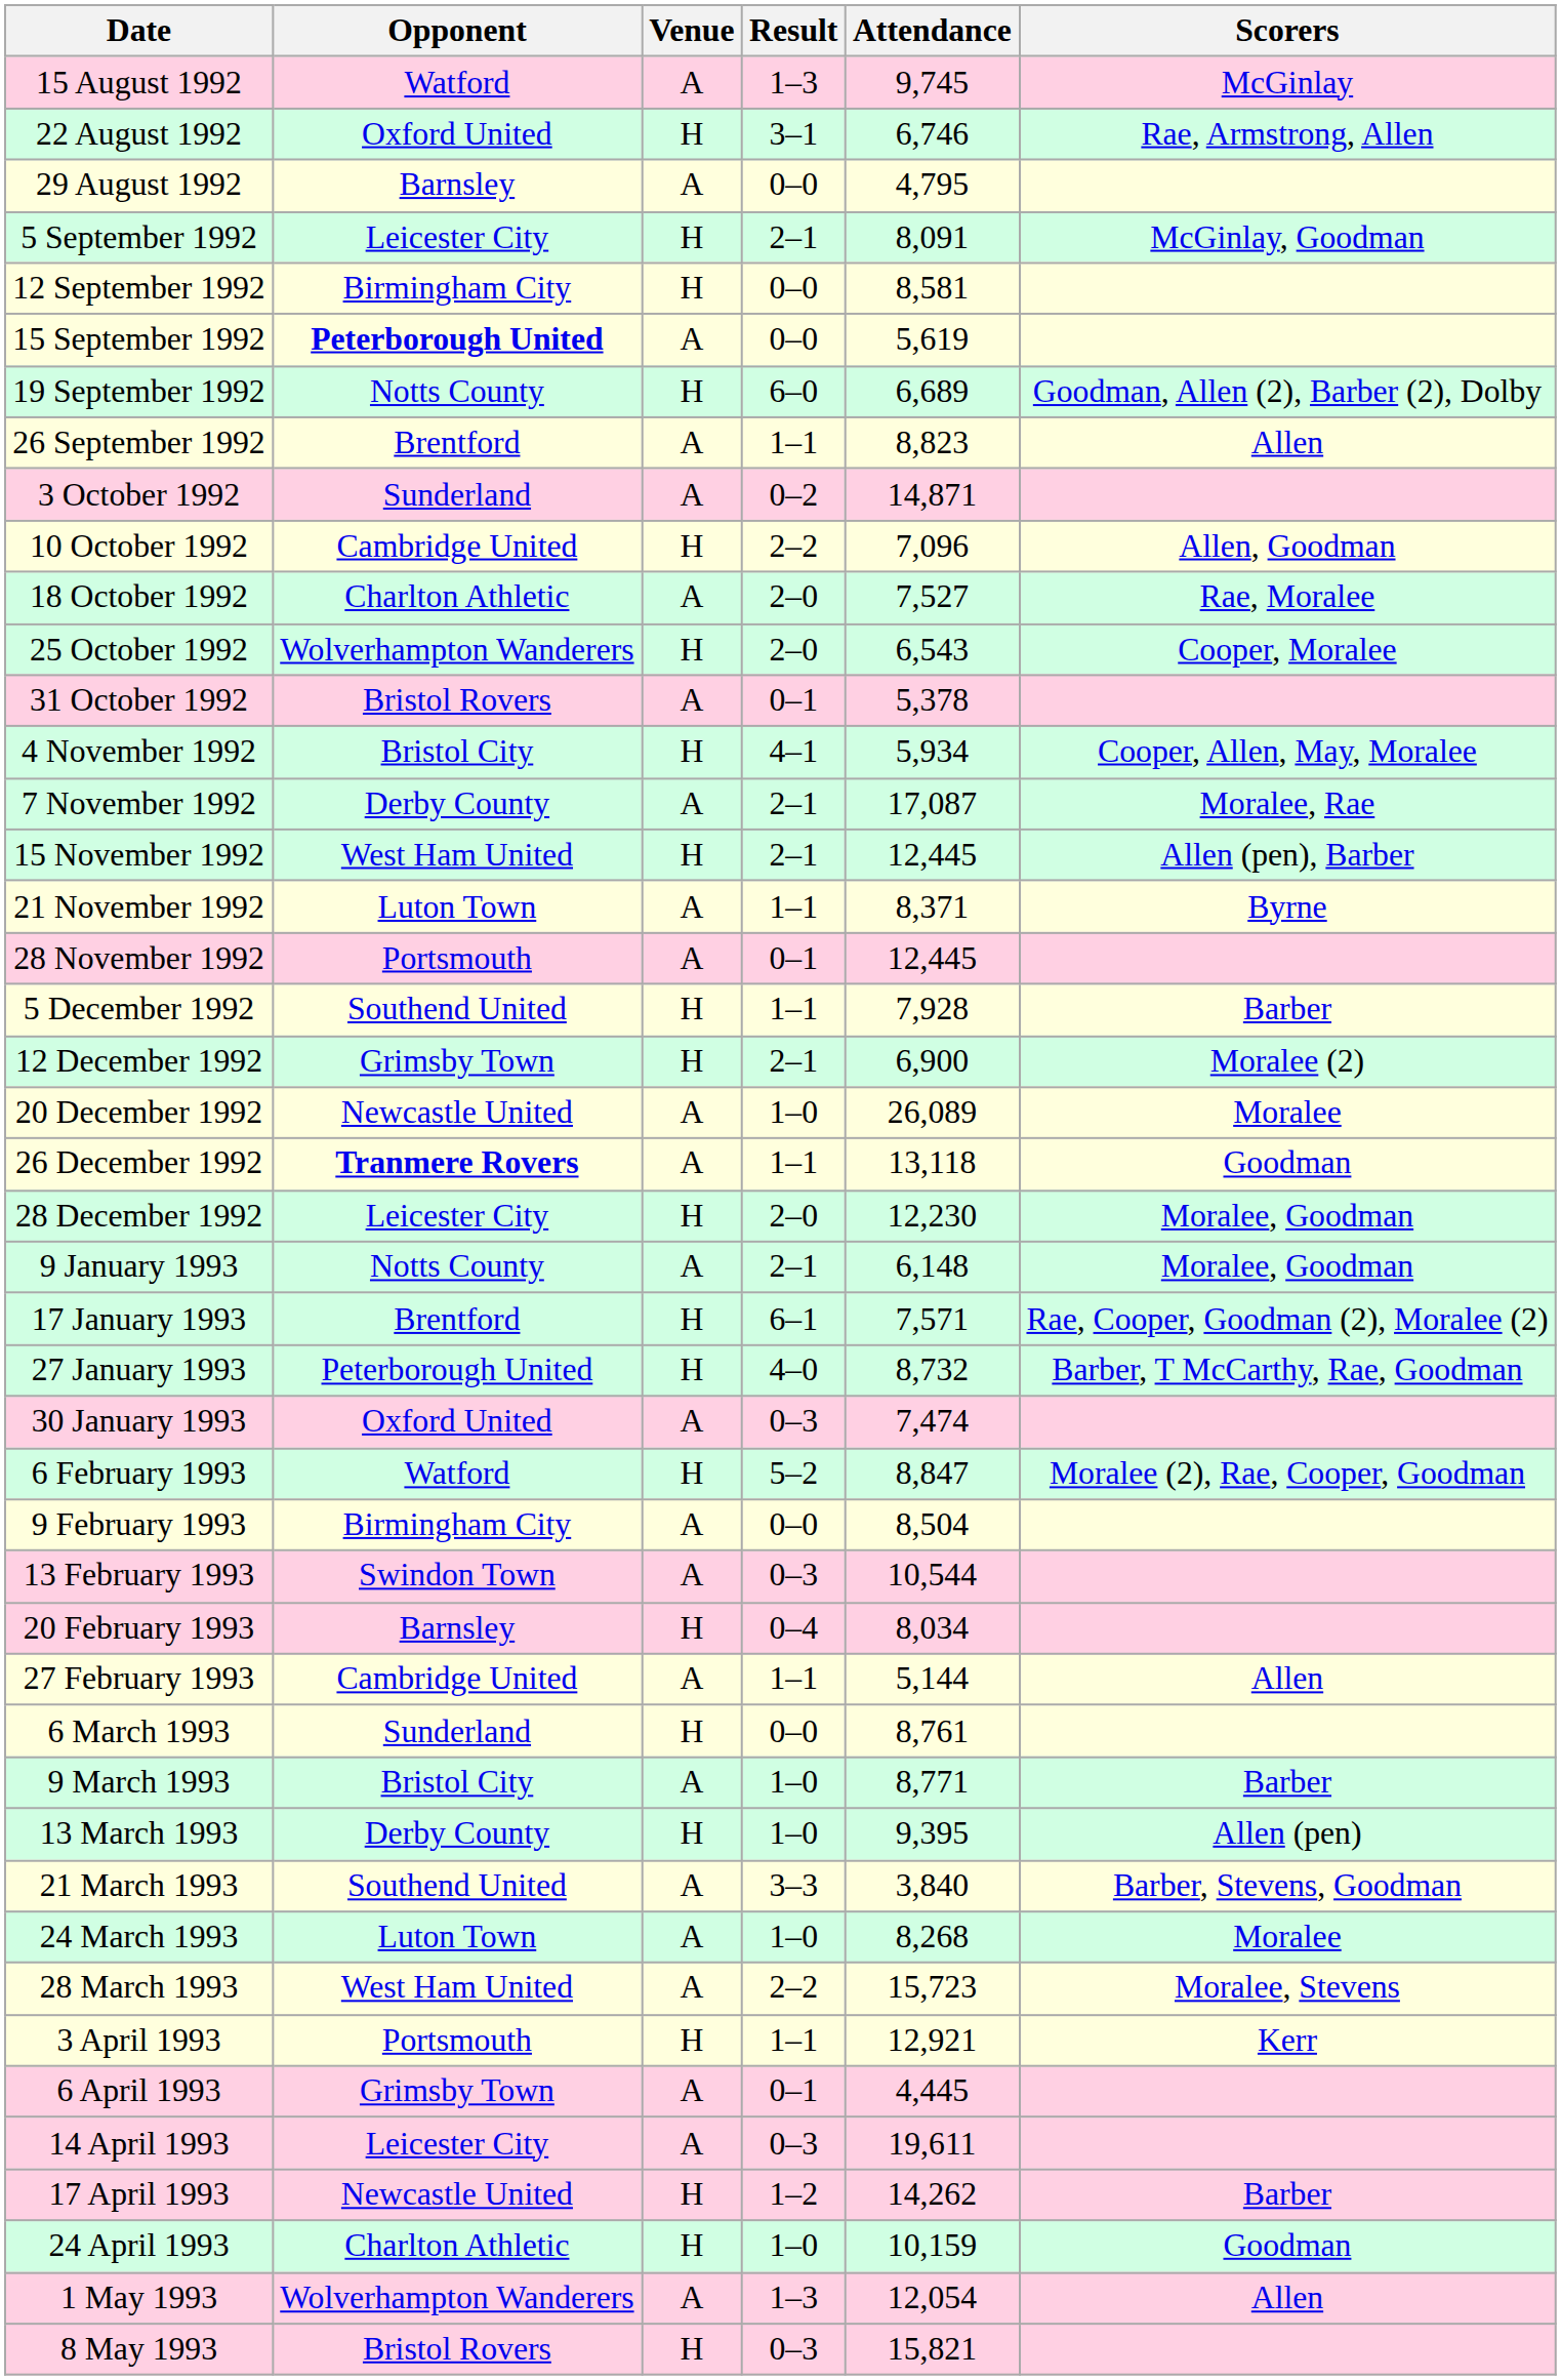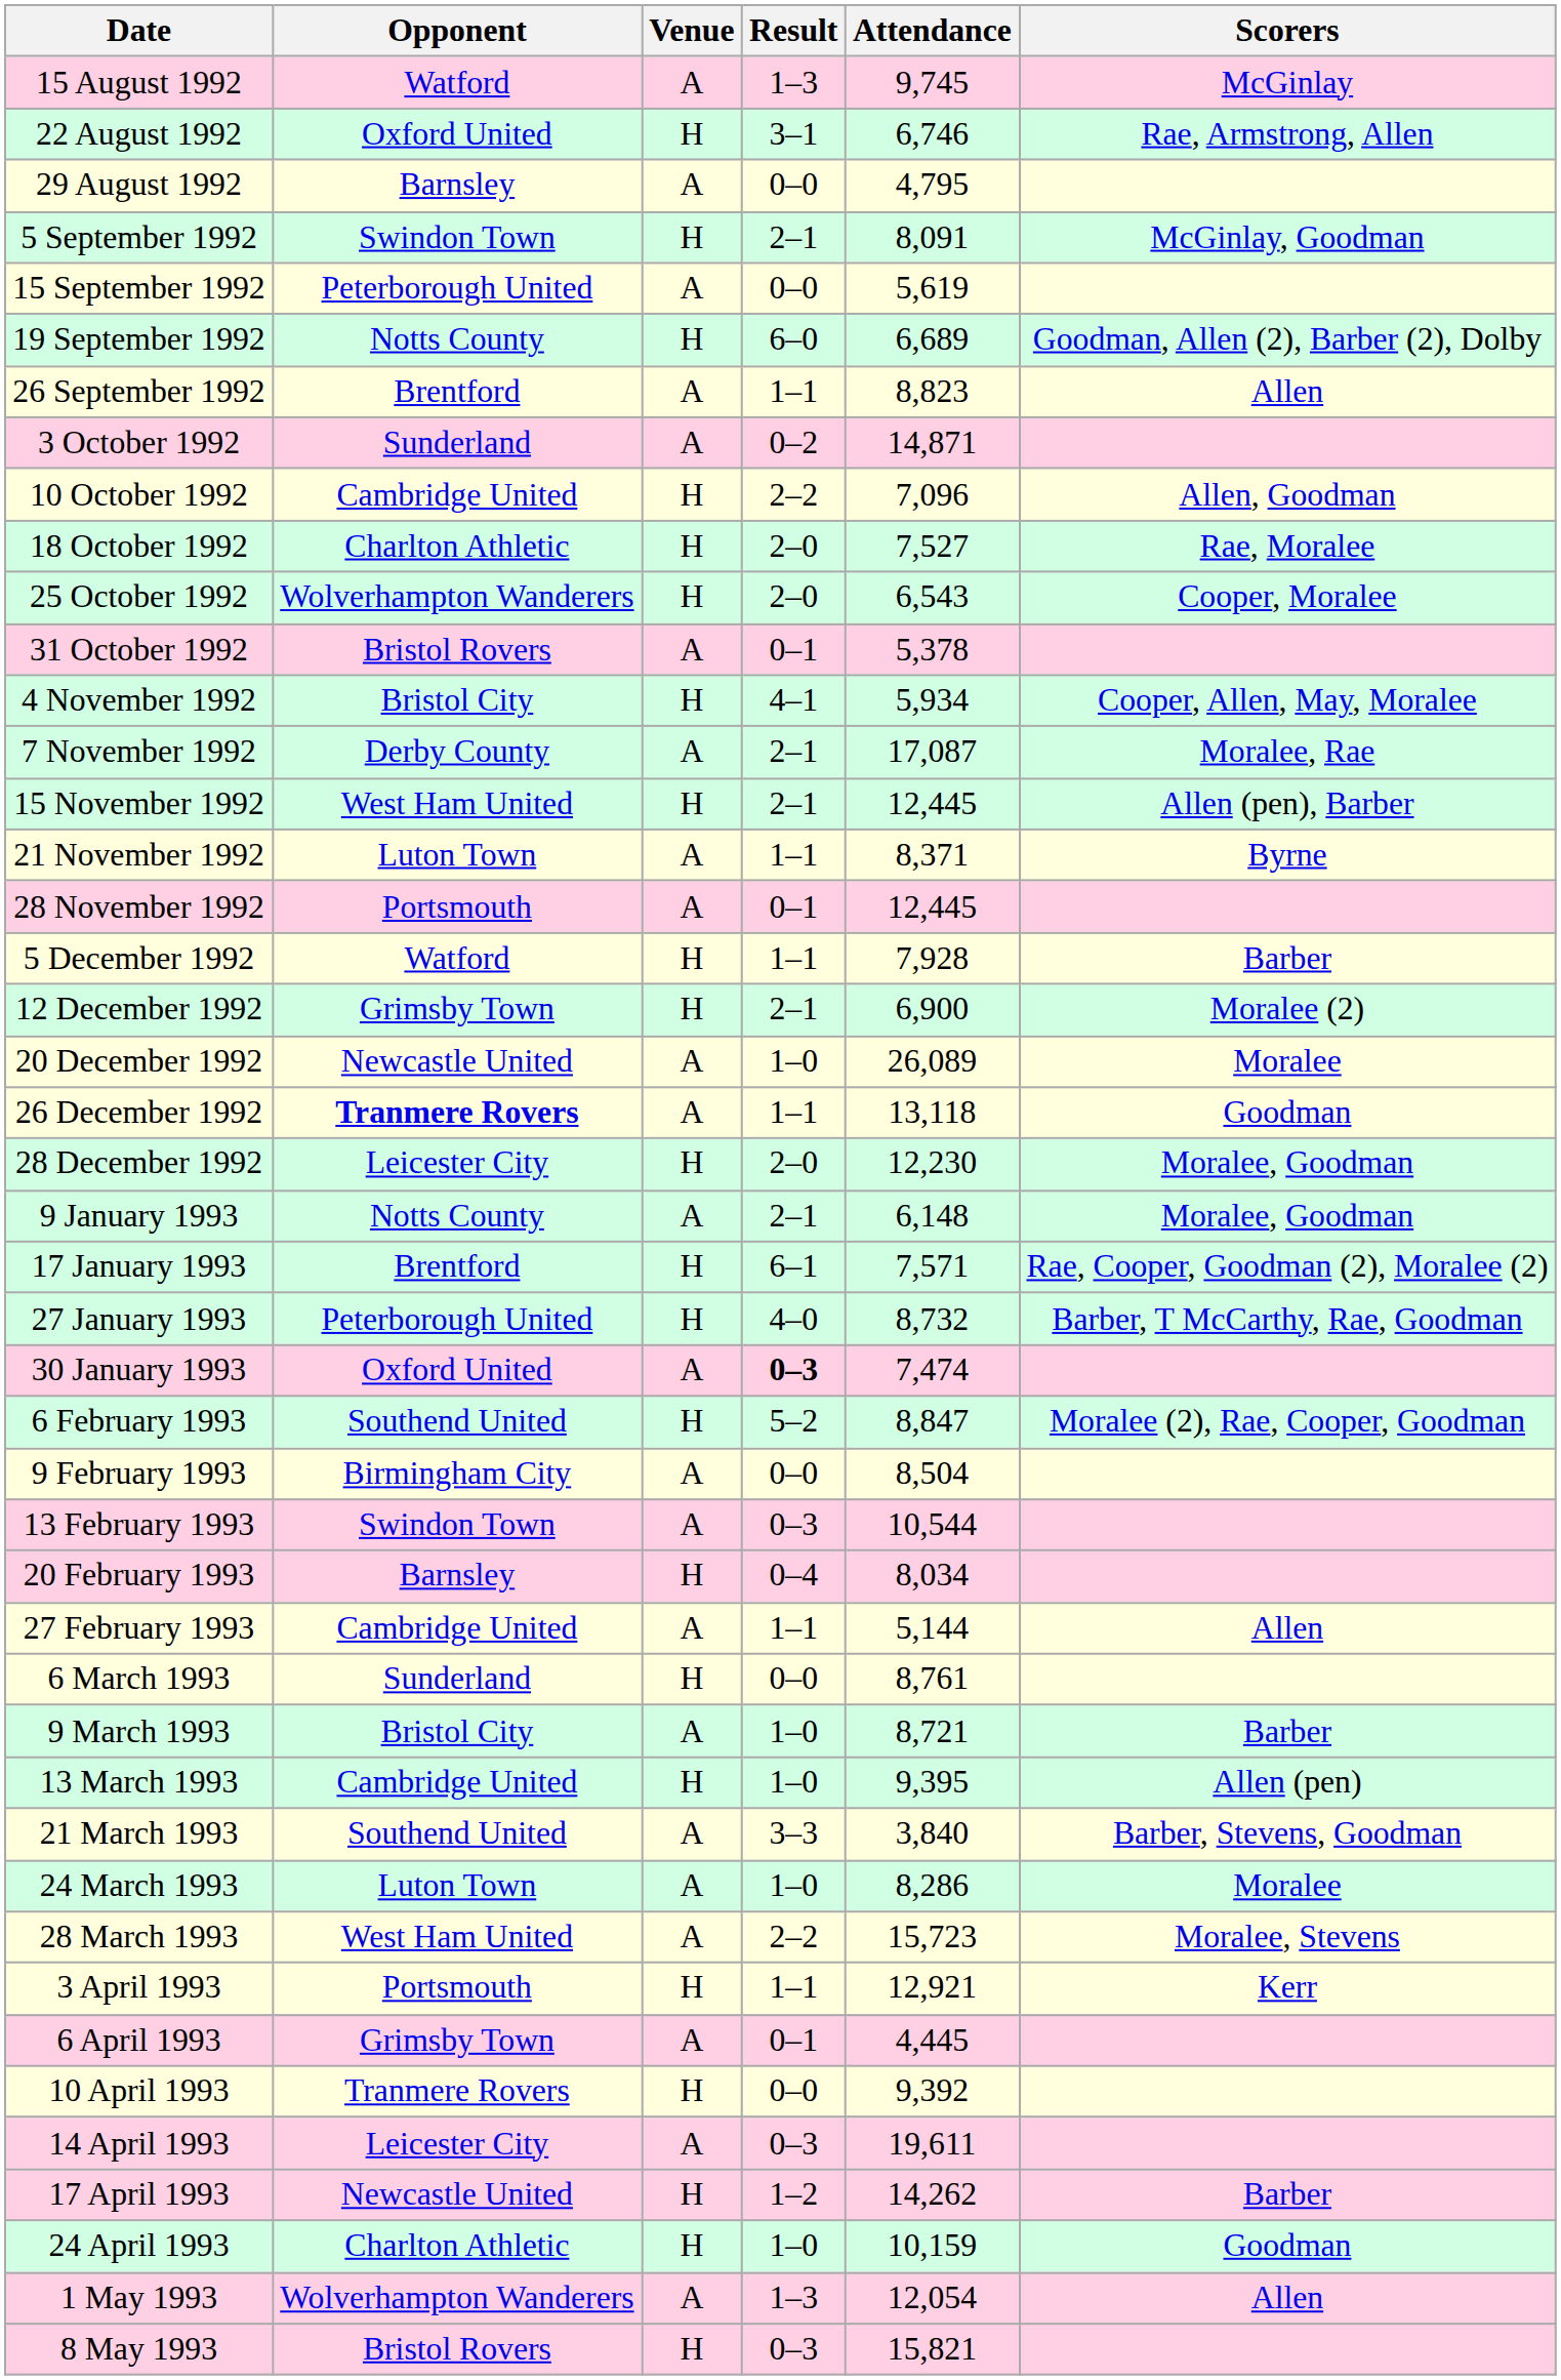 <table class="wikitable sortable" style="font-size:100%; text-align:center">
 <tr>
 <th>Date</th>
 <th>Opponent</th>
 <th>Venue</th>
 <th>Result</th>
 <th>Attendance</th>
 <th>Scorers</th>
 </tr>
 <tr style="background-color: #ffd0e3;">
 <td>15 August 1992</td>
 <td><a href='#'>Watford</a></td>
 <td>A</td>
 <td>1–3</td>
 <td>9,745</td>
 <td><a href='#'>McGinlay</a></td>
 </tr>
 <tr style="background-color: #d0ffe3;">
 <td>22 August 1992</td>
 <td><a href='#'>Oxford United</a></td>
 <td>H</td>
 <td>3–1</td>
 <td>6,746</td>
 <td><a href='#'>Rae</a>, <a href='#'>Armstrong</a>, <a href='#'>Allen</a></td>
 </tr>
 <tr style="background-color: #ffffdd;">
 <td>29 August 1992</td>
 <td><a href='#'>Barnsley</a></td>
 <td>A</td>
 <td>0–0</td>
 <td>4,795</td>
 <td></td>
 </tr>
 <tr style="background-color: #d0ffe3;">
 <td>5 September 1992</td>
-<td><a href='#'>Leicester City</a></td>
+<td><a href='#'>Swindon Town</a></td>
 <td>H</td>
 <td>2–1</td>
 <td>8,091</td>
 <td><a href='#'>McGinlay</a>, <a href='#'>Goodman</a></td>
 </tr>
 <tr style="background-color: #ffffdd;">
-<td>12 September 1992</td>
-<td><a href='#'>Birmingham City</a></td>
-<td>H</td>
-<td>0–0</td>
-<td>8,581</td>
-<td></td>
-</tr>
-<tr style="background-color: #ffffdd;">
 <td>15 September 1992</td>
-<td><strong><a href='#'>Peterborough United</a></strong></td>
+<td><a href='#'>Peterborough United</a></td>
 <td>A</td>
 <td>0–0</td>
 <td>5,619</td>
 <td></td>
 </tr>
 <tr style="background-color: #d0ffe3;">
 <td>19 September 1992</td>
 <td><a href='#'>Notts County</a></td>
 <td>H</td>
 <td>6–0</td>
 <td>6,689</td>
 <td><a href='#'>Goodman</a>, <a href='#'>Allen</a> (2), <a href='#'>Barber</a> (2), Dolby</td>
 </tr>
 <tr style="background-color: #ffffdd;">
 <td>26 September 1992</td>
 <td><a href='#'>Brentford</a></td>
 <td>A</td>
 <td>1–1</td>
 <td>8,823</td>
 <td><a href='#'>Allen</a></td>
 </tr>
 <tr style="background-color: #ffd0e3;">
 <td>3 October 1992</td>
 <td><a href='#'>Sunderland</a></td>
 <td>A</td>
 <td>0–2</td>
 <td>14,871</td>
 <td></td>
 </tr>
 <tr style="background-color: #ffffdd;">
 <td>10 October 1992</td>
 <td><a href='#'>Cambridge United</a></td>
 <td>H</td>
 <td>2–2</td>
 <td>7,096</td>
 <td><a href='#'>Allen</a>, <a href='#'>Goodman</a></td>
 </tr>
 <tr style="background-color: #d0ffe3;">
 <td>18 October 1992</td>
 <td><a href='#'>Charlton Athletic</a></td>
-<td>A</td>
+<td>H</td>
 <td>2–0</td>
 <td>7,527</td>
 <td><a href='#'>Rae</a>, <a href='#'>Moralee</a></td>
 </tr>
 <tr style="background-color: #d0ffe3;">
 <td>25 October 1992</td>
 <td><a href='#'>Wolverhampton Wanderers</a></td>
 <td>H</td>
 <td>2–0</td>
 <td>6,543</td>
 <td><a href='#'>Cooper</a>, <a href='#'>Moralee</a></td>
 </tr>
 <tr style="background-color: #ffd0e3;">
 <td>31 October 1992</td>
 <td><a href='#'>Bristol Rovers</a></td>
 <td>A</td>
 <td>0–1</td>
 <td>5,378</td>
 <td></td>
 </tr>
 <tr style="background-color: #d0ffe3;">
 <td>4 November 1992</td>
 <td><a href='#'>Bristol City</a></td>
 <td>H</td>
 <td>4–1</td>
 <td>5,934</td>
 <td><a href='#'>Cooper</a>, <a href='#'>Allen</a>, <a href='#'>May</a>, <a href='#'>Moralee</a></td>
 </tr>
 <tr style="background-color: #d0ffe3;">
 <td>7 November 1992</td>
 <td><a href='#'>Derby County</a></td>
 <td>A</td>
 <td>2–1</td>
 <td>17,087</td>
 <td><a href='#'>Moralee</a>, <a href='#'>Rae</a></td>
 </tr>
 <tr style="background-color: #d0ffe3;">
 <td>15 November 1992</td>
 <td><a href='#'>West Ham United</a></td>
 <td>H</td>
 <td>2–1</td>
 <td>12,445</td>
 <td><a href='#'>Allen</a> (pen), <a href='#'>Barber</a></td>
 </tr>
 <tr style="background-color: #ffffdd;">
 <td>21 November 1992</td>
 <td><a href='#'>Luton Town</a></td>
 <td>A</td>
 <td>1–1</td>
 <td>8,371</td>
 <td><a href='#'>Byrne</a></td>
 </tr>
 <tr style="background-color: #ffd0e3;">
 <td>28 November 1992</td>
 <td><a href='#'>Portsmouth</a></td>
 <td>A</td>
 <td>0–1</td>
 <td>12,445</td>
 <td></td>
 </tr>
 <tr style="background-color: #ffffdd;">
 <td>5 December 1992</td>
-<td><a href='#'>Southend United</a></td>
+<td><a href='#'>Watford</a></td>
 <td>H</td>
 <td>1–1</td>
 <td>7,928</td>
 <td><a href='#'>Barber</a></td>
 </tr>
 <tr style="background-color: #d0ffe3;">
 <td>12 December 1992</td>
 <td><a href='#'>Grimsby Town</a></td>
 <td>H</td>
 <td>2–1</td>
 <td>6,900</td>
 <td><a href='#'>Moralee</a> (2)</td>
 </tr>
 <tr style="background-color: #ffffdd;">
 <td>20 December 1992</td>
 <td><a href='#'>Newcastle United</a></td>
 <td>A</td>
 <td>1–0</td>
 <td>26,089</td>
 <td><a href='#'>Moralee</a></td>
 </tr>
 <tr style="background-color: #ffffdd;">
 <td>26 December 1992</td>
 <td><strong><a href='#'>Tranmere Rovers</a></strong></td>
 <td>A</td>
 <td>1–1</td>
 <td>13,118</td>
 <td><a href='#'>Goodman</a></td>
 </tr>
 <tr style="background-color: #d0ffe3;">
 <td>28 December 1992</td>
 <td><a href='#'>Leicester City</a></td>
 <td>H</td>
 <td>2–0</td>
 <td>12,230</td>
 <td><a href='#'>Moralee</a>, <a href='#'>Goodman</a></td>
 </tr>
 <tr style="background-color: #d0ffe3;">
 <td>9 January 1993</td>
 <td><a href='#'>Notts County</a></td>
 <td>A</td>
 <td>2–1</td>
 <td>6,148</td>
 <td><a href='#'>Moralee</a>, <a href='#'>Goodman</a></td>
 </tr>
 <tr style="background-color: #d0ffe3;">
 <td>17 January 1993</td>
 <td><a href='#'>Brentford</a></td>
 <td>H</td>
 <td>6–1</td>
 <td>7,571</td>
 <td><a href='#'>Rae</a>, <a href='#'>Cooper</a>, <a href='#'>Goodman</a> (2), <a href='#'>Moralee</a> (2)</td>
 </tr>
 <tr style="background-color: #d0ffe3;">
 <td>27 January 1993</td>
 <td><a href='#'>Peterborough United</a></td>
 <td>H</td>
 <td>4–0</td>
 <td>8,732</td>
 <td><a href='#'>Barber</a>, <a href='#'>T McCarthy</a>, <a href='#'>Rae</a>, <a href='#'>Goodman</a></td>
 </tr>
 <tr style="background-color: #ffd0e3;">
 <td>30 January 1993</td>
 <td><a href='#'>Oxford United</a></td>
 <td>A</td>
-<td>0–3</td>
+<td><strong>0–3</strong></td>
 <td>7,474</td>
 <td></td>
 </tr>
 <tr style="background-color: #d0ffe3;">
 <td>6 February 1993</td>
-<td><a href='#'>Watford</a></td>
+<td><a href='#'>Southend United</a></td>
 <td>H</td>
 <td>5–2</td>
 <td>8,847</td>
 <td><a href='#'>Moralee</a> (2), <a href='#'>Rae</a>, <a href='#'>Cooper</a>, <a href='#'>Goodman</a></td>
 </tr>
 <tr style="background-color: #ffffdd;">
 <td>9 February 1993</td>
 <td><a href='#'>Birmingham City</a></td>
 <td>A</td>
 <td>0–0</td>
 <td>8,504</td>
 <td></td>
 </tr>
 <tr style="background-color: #ffd0e3;">
 <td>13 February 1993</td>
 <td><a href='#'>Swindon Town</a></td>
 <td>A</td>
 <td>0–3</td>
 <td>10,544</td>
 <td></td>
 </tr>
 <tr style="background-color: #ffd0e3;">
 <td>20 February 1993</td>
 <td><a href='#'>Barnsley</a></td>
 <td>H</td>
 <td>0–4</td>
 <td>8,034</td>
 <td></td>
 </tr>
 <tr style="background-color: #ffffdd;">
 <td>27 February 1993</td>
 <td><a href='#'>Cambridge United</a></td>
 <td>A</td>
 <td>1–1</td>
 <td>5,144</td>
 <td><a href='#'>Allen</a></td>
 </tr>
 <tr style="background-color: #ffffdd;">
 <td>6 March 1993</td>
 <td><a href='#'>Sunderland</a></td>
 <td>H</td>
 <td>0–0</td>
 <td>8,761</td>
 <td></td>
 </tr>
 <tr style="background-color: #d0ffe3;">
 <td>9 March 1993</td>
 <td><a href='#'>Bristol City</a></td>
 <td>A</td>
 <td>1–0</td>
-<td>8,771</td>
+<td>8,721</td>
 <td><a href='#'>Barber</a></td>
 </tr>
 <tr style="background-color: #d0ffe3;">
 <td>13 March 1993</td>
-<td><a href='#'>Derby County</a></td>
+<td><a href='#'>Cambridge United</a></td>
 <td>H</td>
 <td>1–0</td>
 <td>9,395</td>
 <td><a href='#'>Allen</a> (pen)</td>
 </tr>
 <tr style="background-color: #ffffdd;">
 <td>21 March 1993</td>
 <td><a href='#'>Southend United</a></td>
 <td>A</td>
 <td>3–3</td>
 <td>3,840</td>
 <td><a href='#'>Barber</a>, <a href='#'>Stevens</a>, <a href='#'>Goodman</a></td>
 </tr>
 <tr style="background-color: #d0ffe3;">
 <td>24 March 1993</td>
 <td><a href='#'>Luton Town</a></td>
 <td>A</td>
 <td>1–0</td>
-<td>8,268</td>
+<td>8,286</td>
 <td><a href='#'>Moralee</a></td>
 </tr>
 <tr style="background-color: #ffffdd;">
 <td>28 March 1993</td>
 <td><a href='#'>West Ham United</a></td>
 <td>A</td>
 <td>2–2</td>
 <td>15,723</td>
 <td><a href='#'>Moralee</a>, <a href='#'>Stevens</a></td>
 </tr>
 <tr style="background-color: #ffffdd;">
 <td>3 April 1993</td>
 <td><a href='#'>Portsmouth</a></td>
 <td>H</td>
 <td>1–1</td>
 <td>12,921</td>
 <td><a href='#'>Kerr</a></td>
 </tr>
 <tr style="background-color: #ffd0e3;">
 <td>6 April 1993</td>
 <td><a href='#'>Grimsby Town</a></td>
 <td>A</td>
 <td>0–1</td>
 <td>4,445</td>
+<td></td>
+</tr>
+<tr style="background-color: #ffffdd;">
+<td>10 April 1993</td>
+<td><a href='#'>Tranmere Rovers</a></td>
+<td>H</td>
+<td>0–0</td>
+<td>9,392</td>
 <td></td>
 </tr>
 <tr style="background-color: #ffd0e3;">
 <td>14 April 1993</td>
 <td><a href='#'>Leicester City</a></td>
 <td>A</td>
 <td>0–3</td>
 <td>19,611</td>
 <td></td>
 </tr>
 <tr style="background-color: #ffd0e3;">
 <td>17 April 1993</td>
 <td><a href='#'>Newcastle United</a></td>
 <td>H</td>
 <td>1–2</td>
 <td>14,262</td>
 <td><a href='#'>Barber</a></td>
 </tr>
 <tr style="background-color: #d0ffe3;">
 <td>24 April 1993</td>
 <td><a href='#'>Charlton Athletic</a></td>
 <td>H</td>
 <td>1–0</td>
 <td>10,159</td>
 <td><a href='#'>Goodman</a></td>
 </tr>
 <tr style="background-color: #ffd0e3;">
 <td>1 May 1993</td>
 <td><a href='#'>Wolverhampton Wanderers</a></td>
 <td>A</td>
 <td>1–3</td>
 <td>12,054</td>
 <td><a href='#'>Allen</a></td>
 </tr>
 <tr style="background-color: #ffd0e3;">
 <td>8 May 1993</td>
 <td><a href='#'>Bristol Rovers</a></td>
 <td>H</td>
 <td>0–3</td>
 <td>15,821</td>
 <td></td>
 </tr>
 </table>
